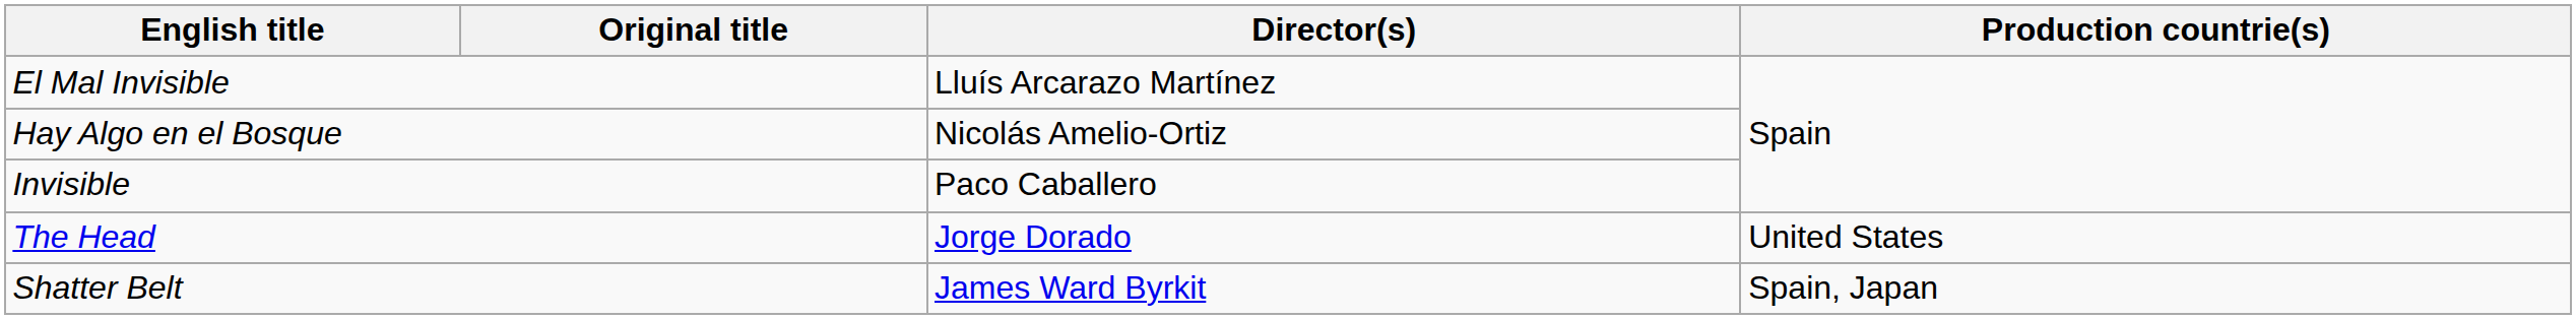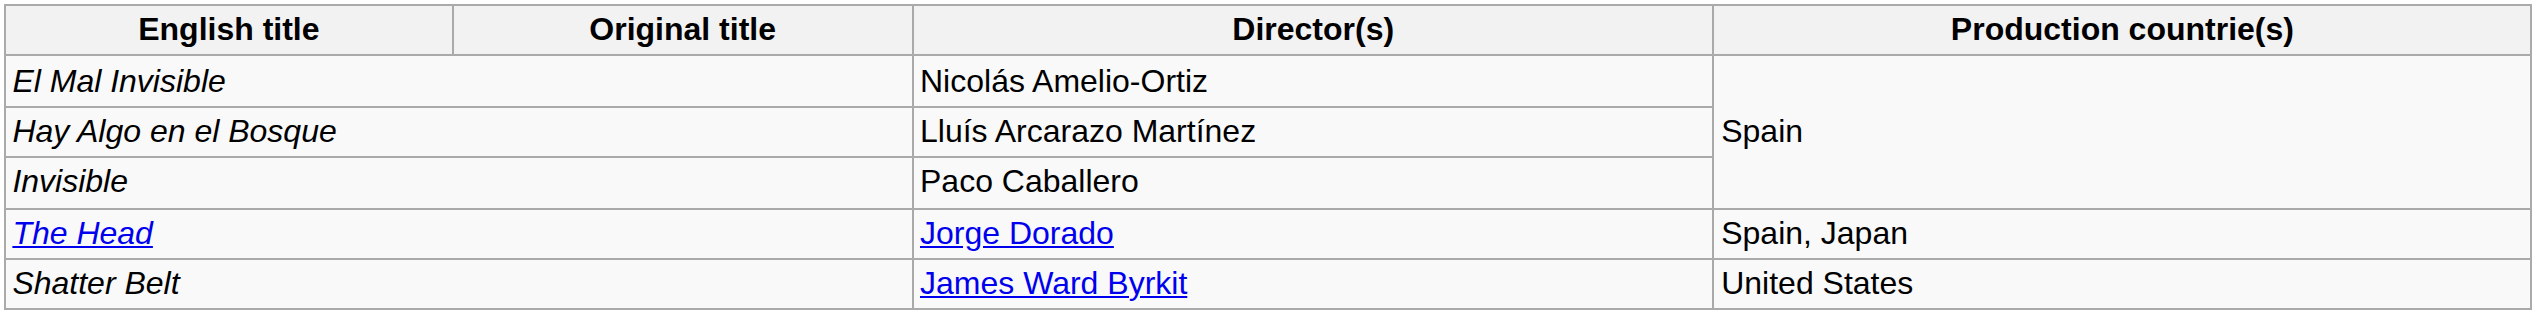 <table class="sortable wikitable" style="width:100%; margin-bottom:4px" cellpadding="5">
 <tr>
 <th scope="col">English title</th>
 <th scope="col">Original title</th>
 <th scope="col">Director(s)</th>
 <th scope="col">Production countrie(s)</th>
 </tr>
 <tr>
 <td colspan="2"><em>El Mal Invisible</em> </td>
-<td>Lluís Arcarazo Martínez</td>
+<td>Nicolás Amelio-Ortiz</td>
 <td rowspan="3">Spain</td>
 </tr>
 <tr>
 <td colspan="2"><em>Hay Algo en el Bosque</em> </td>
-<td>Nicolás Amelio-Ortiz</td>
+<td>Lluís Arcarazo Martínez</td>
 </tr>
 <tr>
 <td colspan="2"><em>Invisible</em> </td>
 <td>Paco Caballero</td>
 </tr>
 <tr>
 <td colspan="2"><em><a href='#'>The Head</a></em> </td>
 <td><a href='#'>Jorge Dorado</a></td>
-<td>United States</td>
+<td>Spain, Japan</td>
 </tr>
 <tr>
 <td colspan="2"><em>Shatter Belt</em> </td>
 <td><a href='#'>James Ward Byrkit</a></td>
-<td>Spain, Japan</td>
+<td>United States</td>
 </tr>
 <tr>
 </tr>
 </table>
